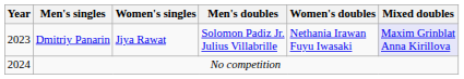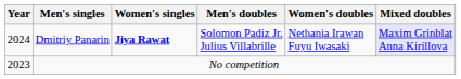 <table class=wikitable style="font-size:90%">
 <tr>
 <th>Year</th>
 <th>Men's singles</th>
 <th>Women's singles</th>
 <th>Men's doubles</th>
 <th>Women's doubles</th>
 <th>Mixed doubles</th>
 </tr>
 <tr>
-<td>2023</td>
+<td>2024</td>
 <td> <a href='#'>Dmitriy Panarin</a></td>
-<td> <a href='#'>Jiya Rawat</a></td>
+<td><strong> <a href='#'>Jiya Rawat</a></strong></td>
 <td> <a href='#'>Solomon Padiz Jr.</a><br> <a href='#'>Julius Villabrille</a></td>
 <td> <a href='#'>Nethania Irawan</a> <br> <a href='#'>Fuyu Iwasaki</a></td>
 <td style="background: lavender;"> <a href='#'>Maxim Grinblat</a> <br> <a href='#'>Anna Kirillova</a></td>
 </tr>
 <tr>
-<td>2024</td>
+<td>2023</td>
 <td colspan=5 align=center><em>No competition</em></td>
 </tr>
 </table>
